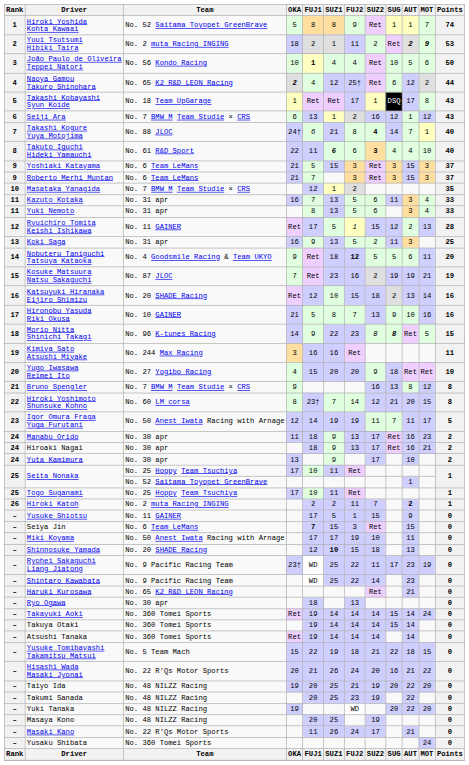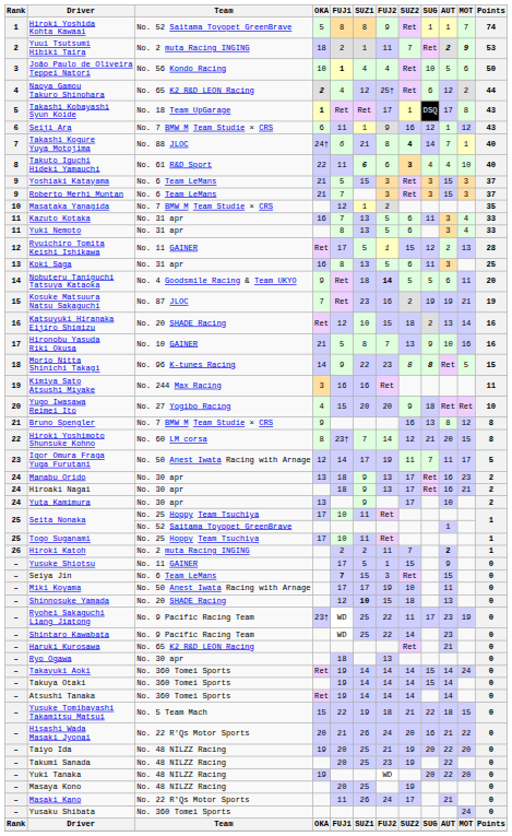 <table class="wikitable" style="font-size:85%; text-align:center">
 <tr>
 <th>Rank</th>
 <th>Driver</th>
 <th>Team</th>
 <th>OKA<br></th>
 <th>FUJ1<br></th>
 <th>SUZ1<br></th>
 <th>FUJ2<br></th>
 <th>SUZ2<br></th>
 <th>SUG<br></th>
 <th>AUT<br></th>
 <th>MOT<br></th>
 <th>Points</th>
 </tr>
 <tr>
 <th>1</th>
 <td align="left"> <a href='#'>Hiroki Yoshida</a><br> <a href='#'>Kohta Kawaai</a></td>
 <td align="left">No. 52 <a href='#'>Saitama Toyopet GreenBrave</a></td>
 <td style="background:#dfffdf;">5</td>
 <td style="background:#ffdf9f;">8</td>
 <td style="background:#ffdf9f;">8</td>
 <td style="background:#dfffdf;">9</td>
 <td style="background:#efcfff;">Ret</td>
 <td style="background:#ffffbf;">1</td>
 <td style="background:#ffffbf;">1</td>
 <td style="background:#dfffdf;">7</td>
 <th>74</th>
 </tr>
 <tr>
 <th>2</th>
 <td align="left"> <a href='#'>Yuui Tsutsumi</a><br> <a href='#'>Hibiki Taira</a></td>
 <td align="left">No. 2 <a href='#'>muta Racing INGING</a></td>
 <td style="background:#cfcfff;">18</td>
 <td style="background:#dfdfdf;">2</td>
 <td style="background:#dfdfdf;">1</td>
 <td style="background:#cfcfff;">11</td>
-<td style="background:#dfffdf;">2</td>
+<td style="background:#dfffdf;">7</td>
 <td style="background:#efcfff;">Ret</td>
 <td style="background:#dfdfdf;"><strong><em>2</em></strong></td>
 <td style="background:#dfffdf;"><strong><em>9</em></strong></td>
 <th>53</th>
 </tr>
 <tr>
 <th>3</th>
 <td align="left"> <a href='#'>João Paulo de Oliveira</a><br> <a href='#'>Teppei Natori</a></td>
 <td align="left">No. 56 <a href='#'>Kondo Racing</a></td>
 <td style="background:#dfffdf;">10</td>
 <td style="background:#ffffbf;"><strong>1</strong></td>
 <td style="background:#dfffdf;">4</td>
 <td style="background:#dfffdf;">4</td>
 <td style="background:#efcfff;">Ret</td>
 <td style="background:#dfffdf;">10</td>
 <td style="background:#dfffdf;">5</td>
 <td style="background:#dfffdf;">6</td>
 <th>50</th>
 </tr>
 <tr>
 <th>4</th>
 <td align="left"> <a href='#'>Naoya Gamou</a><br> <a href='#'>Takuro Shinohara</a></td>
 <td align="left">No. 65 <a href='#'>K2 R&D LEON Racing</a></td>
 <td style="background:#dfdfdf;"><strong><em>2</em></strong></td>
 <td style="background:#dfffdf;">4</td>
 <td style="background:#cfcfff;">12</td>
 <td style="background:#cfcfff;">25†</td>
 <td style="background:#efcfff;">Ret</td>
 <td style="background:#dfffdf;">6</td>
 <td style="background:#cfcfff;">12</td>
 <td style="background:#dfdfdf;">2</td>
 <th>44</th>
 </tr>
 <tr>
 <th>5</th>
 <td align="left"> <a href='#'>Takashi Kobayashi</a><br> <a href='#'>Syun Koide</a></td>
 <td align="left">No. 18 <a href='#'>Team UpGarage</a></td>
-<td style="background:#ffffbf;">1</td>
+<td style="background:#ffffbf;"><strong>1</strong></td>
 <td style="background:#efcfff;">Ret</td>
 <td style="background:#efcfff;">Ret</td>
 <td style="background:#cfcfff;">17</td>
 <td style="background:#ffffbf;">1</td>
 <td style="background-color:#000000;color:white">DSQ</td>
 <td style="background:#cfcfff;">17</td>
 <td style="background:#dfffdf;">8</td>
 <th>43</th>
 </tr>
 <tr>
 <th>6</th>
 <td align="left"> <a href='#'>Seiji Ara</a></td>
 <td align="left">No. 7 <a href='#'>BMW M</a> <a href='#'>Team Studie</a> × <a href='#'>CRS</a></td>
 <td style="background:#dfffdf;">6</td>
-<td style="background:#cfcfff;">13</td>
+<td style="background:#cfcfff;">11</td>
 <td style="background:#ffffbf;">1</td>
-<td style="background:#dfdfdf;">2</td>
+<td style="background:#dfdfdf;">9</td>
 <td style="background:#cfcfff;">16</td>
 <td style="background:#cfcfff;">12</td>
 <td style="background:#dfffdf;">1</td>
 <td style="background:#cfcfff;">12</td>
 <th>43</th>
 </tr>
 <tr>
 <th>7</th>
 <td align="left"> <a href='#'>Takashi Kogure</a><br> <a href='#'>Yuya Motojima</a></td>
 <td align="left">No. 88 <a href='#'>JLOC</a></td>
 <td style="background:#cfcfff;">24†</td>
 <td style="background:#dfffdf;"><em>6</em></td>
 <td style="background:#cfcfff;">21</td>
 <td style="background:#dfffdf;">8</td>
 <td style="background:#dfffdf;"><strong>4</strong></td>
 <td style="background:#cfcfff;">14</td>
 <td style="background:#dfffdf;">7</td>
 <td style="background:#ffffbf;">1</td>
 <th>40</th>
 </tr>
 <tr>
 <th>8</th>
 <td align="left"> <a href='#'>Takuto Iguchi</a><br> <a href='#'>Hideki Yamauchi</a></td>
 <td align="left">No. 61 <a href='#'>R&D Sport</a></td>
 <td style="background:#cfcfff;">22</td>
 <td style="background:#cfcfff;">11</td>
 <td style="background:#dfffdf;"><strong><em>6</em></strong></td>
 <td style="background:#dfffdf;">6</td>
 <td style="background:#ffdf9f;"><strong>3</strong></td>
 <td style="background:#dfffdf;">4</td>
 <td style="background:#dfffdf;">4</td>
 <td style="background:#dfffdf;">10</td>
 <th>40</th>
 </tr>
 <tr>
 <th>9</th>
 <td align="left"> <a href='#'>Yoshiaki Katayama</a></td>
 <td align="left">No. 6 <a href='#'>Team LeMans</a></td>
 <td style="background:#cfcfff;">21</td>
 <td style="background:#dfffdf;">5</td>
 <td style="background:#cfcfff;">15</td>
 <td style="background:#ffdf9f;">3</td>
 <td style="background:#efcfff;">Ret</td>
 <td style="background:#ffdf9f;">3</td>
 <td style="background:#cfcfff;">15</td>
 <td style="background:#ffdf9f;">3</td>
 <th>37</th>
 </tr>
 <tr>
 <th>9</th>
 <td align="left"> <a href='#'>Roberto Merhi Muntan</a></td>
 <td align="left">No. 6 <a href='#'>Team LeMans</a></td>
 <td style="background:#cfcfff;">21</td>
 <td style="background:#dfffdf;">7</td>
 <td></td>
 <td style="background:#ffdf9f;">3</td>
 <td style="background:#efcfff;">Ret</td>
 <td style="background:#ffdf9f;">3</td>
 <td style="background:#cfcfff;">15</td>
 <td style="background:#ffdf9f;">3</td>
 <th>37</th>
 </tr>
 <tr>
 <th>10</th>
 <td align="left"> <a href='#'>Masataka Yanagida</a></td>
 <td align="left">No. 7 <a href='#'>BMW M</a> <a href='#'>Team Studie</a> × <a href='#'>CRS</a></td>
 <td></td>
 <td style="background:#cfcfff;">12</td>
 <td style="background:#ffffbf;">1</td>
 <td style="background:#dfdfdf;">2</td>
 <td></td>
 <td></td>
 <td></td>
 <td></td>
 <th>35</th>
 </tr>
 <tr>
 <th>11</th>
 <td align="left"> <a href='#'>Kazuto Kotaka</a></td>
 <td align="left">No. 31 apr</td>
 <td style="background:#cfcfff;">16</td>
 <td style="background:#dfffdf;">7</td>
 <td style="background:#cfcfff;">13</td>
 <td style="background:#dfffdf;">5</td>
 <td style="background:#dfffdf;">6</td>
 <td style="background:#cfcfff;">11</td>
 <td style="background:#ffdf9f;">3</td>
 <td style="background:#dfffdf;">4</td>
 <th>33</th>
 </tr>
 <tr>
 <th>11</th>
 <td align="left"> <a href='#'>Yuki Nemoto</a></td>
 <td align="left">No. 31 apr</td>
 <td></td>
 <td style="background:#dfffdf;">8</td>
 <td style="background:#cfcfff;">13</td>
 <td style="background:#dfffdf;">5</td>
 <td style="background:#dfffdf;">6</td>
 <td></td>
 <td style="background:#ffdf9f;">3</td>
 <td style="background:#dfffdf;">4</td>
 <th>33</th>
 </tr>
 <tr>
 <th>12</th>
 <td align="left"> <a href='#'>Ryuichiro Tomita</a><br> <a href='#'>Keishi Ishikawa</a></td>
 <td align="left">No. 11 <a href='#'>GAINER</a></td>
 <td style="background:#efcfff;">Ret</td>
 <td style="background:#cfcfff;">17</td>
 <td style="background:#dfffdf;">5</td>
 <td style="background:#ffffbf;"><em>1</em></td>
 <td style="background:#cfcfff;">15</td>
 <td style="background:#cfcfff;">12</td>
 <td style="background:#dfffdf;">2</td>
 <td style="background:#cfcfff;">13</td>
 <th>28</th>
 </tr>
 <tr>
 <th>13</th>
 <td align="left"> <a href='#'>Koki Saga</a></td>
 <td align="left">No. 31 apr</td>
 <td style="background:#cfcfff;">16</td>
-<td style="background:#dfffdf;">9</td>
+<td style="background:#dfffdf;">8</td>
 <td style="background:#cfcfff;">13</td>
 <td style="background:#dfffdf;">5</td>
-<td style="background:#dfffdf;">2</td>
+<td style="background:#dfffdf;">6</td>
 <td style="background:#cfcfff;">11</td>
 <td style="background:#ffdf9f;">3</td>
 <td></td>
 <th>25</th>
 </tr>
 <tr>
 <th>14</th>
 <td align="left"> <a href='#'>Nobuteru Taniguchi</a><br> <a href='#'>Tatsuya Kataoka</a></td>
 <td align="left">No. 4 <a href='#'>Goodsmile Racing</a> & <a href='#'>Team UKYO</a></td>
 <td style="background:#dfffdf;">9</td>
 <td style="background:#efcfff;">Ret</td>
 <td style="background:#cfcfff;">18</td>
-<td style="background:#cfcfff;"><strong>12</strong></td>
+<td style="background:#cfcfff;"><strong>14</strong></td>
 <td style="background:#dfffdf;">5</td>
 <td style="background:#dfffdf;">5</td>
 <td style="background:#dfffdf;">6</td>
 <td style="background:#cfcfff;">11</td>
 <th>20</th>
 </tr>
 <tr>
 <th>15</th>
 <td align="left"> <a href='#'>Kosuke Matsuura</a><br> <a href='#'>Natsu Sakaguchi</a></td>
 <td align="left">No. 87 <a href='#'>JLOC</a></td>
 <td style="background:#dfffdf;">7</td>
 <td style="background:#efcfff;">Ret</td>
 <td style="background:#cfcfff;">23</td>
 <td style="background:#cfcfff;">16</td>
 <td style="background:#dfdfdf;">2</td>
 <td style="background:#cfcfff;">19</td>
 <td style="background:#cfcfff;">19</td>
 <td style="background:#cfcfff;">21</td>
 <th>19</th>
 </tr>
 <tr>
 <th>16</th>
 <td align="left"> <a href='#'>Katsuyuki Hiranaka</a><br> <a href='#'>Eijiro Shimizu</a></td>
 <td align="left">No. 20 <a href='#'>SHADE Racing</a></td>
 <td style="background:#efcfff;">Ret</td>
 <td style="background:#cfcfff;">12</td>
 <td style="background:#dfffdf;">10</td>
 <td style="background:#cfcfff;">15</td>
 <td style="background:#cfcfff;">18</td>
 <td style="background:#dfdfdf;">2</td>
 <td style="background:#cfcfff;">13</td>
 <td style="background:#cfcfff;">14</td>
 <th>16</th>
 </tr>
 <tr>
 <th>17</th>
 <td align="left"> <a href='#'>Hironobu Yasuda</a><br>  <a href='#'>Riki Okusa</a></td>
 <td align="left">No. 10 <a href='#'>GAINER</a></td>
 <td style="background:#cfcfff;">21</td>
 <td style="background:#dfffdf;">5</td>
 <td style="background:#dfffdf;">8</td>
 <td style="background:#dfffdf;">7</td>
 <td style="background:#cfcfff;">13</td>
 <td style="background:#dfffdf;">9</td>
 <td style="background:#dfffdf;">10</td>
 <td style="background:#cfcfff;">16</td>
 <th>16</th>
 </tr>
 <tr>
 <th>18</th>
 <td align="left"> <a href='#'>Morio Nitta</a><br> <a href='#'>Shinichi Takagi</a></td>
 <td align="left">No. 96 <a href='#'>K-tunes Racing</a></td>
 <td style="background:#cfcfff;">14</td>
 <td style="background:#dfffdf;">9</td>
 <td style="background:#cfcfff;">22</td>
 <td style="background:#cfcfff;">23</td>
 <td style="background:#dfffdf;"><em>8</em></td>
 <td style="background:#dfffdf;"><strong><em>8</em></strong></td>
 <td style="background:#efcfff;">Ret</td>
 <td style="background:#dfffdf;">5</td>
 <th>15</th>
 </tr>
 <tr>
 <th>19</th>
 <td align="left"> <a href='#'>Kimiya Sato</a><br> <a href='#'>Atsushi Miyake</a></td>
 <td align="left">No. 244 <a href='#'>Max Racing</a></td>
 <td style="background:#ffdf9f;">3</td>
 <td style="background:#cfcfff;">16</td>
 <td style="background:#cfcfff;">16</td>
 <td style="background:#efcfff;">Ret</td>
 <td></td>
 <td></td>
 <td></td>
 <td></td>
 <th>11</th>
 </tr>
 <tr>
 <th>20</th>
 <td align="left"> <a href='#'>Yugo Iwasawa</a><br> <a href='#'>Reimei Ito</a></td>
 <td align="left">No. 27 <a href='#'>Yogibo Racing</a></td>
 <td style="background:#dfffdf;">4</td>
 <td style="background:#cfcfff;">15</td>
 <td style="background:#cfcfff;">20</td>
 <td style="background:#cfcfff;">20</td>
 <td style="background:#dfffdf;">9</td>
 <td style="background:#cfcfff;">18</td>
 <td style="background:#efcfff;">Ret</td>
 <td style="background:#efcfff;">Ret</td>
 <th>10</th>
 </tr>
 <tr>
 <th>21</th>
 <td align="left"> <a href='#'>Bruno Spengler</a></td>
 <td align="left">No. 7 <a href='#'>BMW M</a> <a href='#'>Team Studie</a> × <a href='#'>CRS</a></td>
 <td style="background:#dfffdf;">9</td>
 <td></td>
 <td></td>
 <td></td>
 <td style="background:#cfcfff;">16</td>
 <td style="background:#cfcfff;">13</td>
 <td style="background:#dfffdf;">8</td>
 <td style="background:#cfcfff;">12</td>
 <th>8</th>
 </tr>
 <tr>
 <th>22</th>
 <td align="left"> <a href='#'>Hiroki Yoshimoto</a><br> <a href='#'>Shunsuke Kohno</a></td>
 <td align="left">No. 60 <a href='#'>LM corsa</a></td>
 <td style="background:#dfffdf;">8</td>
 <td style="background:#cfcfff;">23†</td>
 <td style="background:#dfffdf;">7</td>
 <td style="background:#dfffdf;">14</td>
 <td style="background:#cfcfff;">12</td>
 <td style="background:#cfcfff;">21</td>
 <td style="background:#cfcfff;">20</td>
 <td style="background:#cfcfff;">15</td>
 <th>8</th>
 </tr>
 <tr>
 <th>23</th>
 <td align="left"> <a href='#'>Igor Omura Fraga</a><br> <a href='#'>Yuga Furutani</a></td>
 <td align="left">No. 50 <a href='#'>Anest Iwata</a> Racing with Arnage</td>
 <td style="background:#cfcfff;">12</td>
 <td style="background:#cfcfff;">14</td>
-<td style="background:#cfcfff;">19</td>
+<td style="background:#cfcfff;">17</td>
 <td style="background:#cfcfff;">19</td>
 <td style="background:#dfffdf;">11</td>
 <td style="background:#dfffdf;">7</td>
 <td style="background:#cfcfff;">11</td>
 <td style="background:#cfcfff;">17</td>
 <th>5</th>
 </tr>
 <tr>
 <th>24</th>
 <td align="left"> <a href='#'>Manabu Orido</a></td>
 <td align="left">No. 30 apr</td>
-<td style="background:#cfcfff;">11</td>
+<td style="background:#cfcfff;">13</td>
 <td style="background:#cfcfff;">18</td>
 <td style="background:#dfffdf;">9</td>
 <td style="background:#cfcfff;">13</td>
 <td style="background:#cfcfff;">17</td>
 <td style="background:#efcfff;">Ret</td>
 <td style="background:#cfcfff;">16</td>
 <td style="background:#cfcfff;">23</td>
 <th>2</th>
 </tr>
 <tr>
 <th>24</th>
 <td align="left"> Hiroaki Nagai</td>
 <td align="left">No. 30 apr</td>
 <td></td>
 <td style="background:#cfcfff;">18</td>
 <td style="background:#dfffdf;">9</td>
 <td style="background:#cfcfff;">13</td>
 <td style="background:#cfcfff;">17</td>
 <td style="background:#efcfff;">Ret</td>
 <td style="background:#cfcfff;">16</td>
 <td style="background:#cfcfff;">21</td>
 <th>2</th>
 </tr>
 <tr>
 <th>24</th>
 <td align="left"> <a href='#'>Yuta Kamimura</a></td>
 <td align="left">No. 30 apr</td>
 <td style="background:#cfcfff;">13</td>
 <td></td>
 <td style="background:#dfffdf;">9</td>
 <td></td>
 <td style="background:#cfcfff;">17</td>
 <td></td>
 <td style="background:#cfcfff;">10</td>
 <td></td>
 <th>2</th>
 </tr>
 <tr>
 <th rowspan=2>25</th>
 <td align="left" rowspan=2> <a href='#'>Seita Nonaka</a></td>
 <td align="left">No. 25 <a href='#'>Hoppy</a> <a href='#'>Team Tsuchiya</a></td>
 <td style="background:#cfcfff;">17</td>
 <td style="background:#dfffdf;">10</td>
 <td style="background:#cfcfff;">11</td>
 <td style="background:#efcfff;">Ret</td>
 <td></td>
 <td></td>
 <td></td>
 <td></td>
 <th rowspan=2>1</th>
 </tr>
 <tr>
 <td align="left">No. 52 <a href='#'>Saitama Toyopet GreenBrave</a></td>
 <td></td>
 <td></td>
 <td></td>
 <td></td>
 <td></td>
 <td></td>
 <td style="background:#cfcfff;">1</td>
 <td></td>
 </tr>
 <tr>
 <th>25</th>
 <td align="left"> <a href='#'>Togo Suganami</a></td>
 <td align="left">No. 25 <a href='#'>Hoppy</a> <a href='#'>Team Tsuchiya</a></td>
 <td style="background:#cfcfff;">17</td>
 <td style="background:#dfffdf;">10</td>
 <td style="background:#cfcfff;">11</td>
 <td style="background:#efcfff;">Ret</td>
 <td></td>
 <td></td>
 <td></td>
 <td></td>
 <th>1</th>
 </tr>
 <tr>
 <th>26</th>
 <td align="left"> <a href='#'>Hiroki Katoh</a></td>
 <td align="left">No. 2 <a href='#'>muta Racing INGING</a></td>
 <td></td>
 <td style="background:#cfcfff;">2</td>
 <td style="background:#cfcfff;">2</td>
 <td style="background:#cfcfff;">11</td>
 <td style="background:#cfcfff;">7</td>
 <td></td>
 <td style="background:#cfcfff;"><strong>2</strong></td>
 <td></td>
 <th>1</th>
 </tr>
 <tr>
 <th>–</th>
 <td align="left"> <a href='#'>Yusuke Shiotsu</a></td>
 <td align="left">No. 11 <a href='#'>GAINER</a></td>
 <td></td>
 <td style="background:#cfcfff;">17</td>
 <td style="background:#cfcfff;">5</td>
 <td style="background:#cfcfff;">1</td>
 <td style="background:#cfcfff;">15</td>
 <td></td>
 <td style="background:#cfcfff;">9</td>
 <td></td>
 <th>0</th>
 </tr>
 <tr>
 <th>–</th>
 <td align="left"> Seiya Jin</td>
 <td align="left">No. 6 <a href='#'>Team LeMans</a></td>
 <td></td>
 <td style="background:#cfcfff;"><strong>7</strong></td>
 <td style="background:#cfcfff;">15</td>
 <td style="background:#cfcfff;">3</td>
 <td style="background:#efcfff;">Ret</td>
 <td></td>
 <td style="background:#cfcfff;">15</td>
 <td></td>
 <th>0</th>
 </tr>
 <tr>
 <th>–</th>
 <td align="left"> <a href='#'>Miki Koyama</a></td>
 <td align="left">No. 50 <a href='#'>Anest Iwata</a> Racing with Arnage</td>
 <td></td>
 <td style="background:#cfcfff;">17</td>
 <td style="background:#cfcfff;">17</td>
 <td style="background:#cfcfff;">19</td>
 <td style="background:#cfcfff;">10</td>
 <td></td>
 <td style="background:#cfcfff;">11</td>
 <td></td>
 <th>0</th>
 </tr>
 <tr>
 <th>–</th>
 <td align="left"> <a href='#'>Shinnosuke Yamada</a></td>
 <td align="left">No. 20 <a href='#'>SHADE Racing</a></td>
 <td></td>
 <td style="background:#cfcfff;">12</td>
 <td style="background:#cfcfff;"><strong>10</strong></td>
 <td style="background:#cfcfff;">15</td>
 <td style="background:#cfcfff;">18</td>
 <td></td>
 <td style="background:#cfcfff;">13</td>
 <td></td>
 <th>0</th>
 </tr>
 <tr>
 <th>–</th>
 <td align="left"> <a href='#'>Ryohei Sakaguchi</a><br> <a href='#'>Liang Jiatong</a></td>
 <td align="left">No. 9 Pacific Racing Team</td>
 <td style="background:#cfcfff;">23†</td>
 <td style="background:#ffffff;">WD</td>
 <td style="background:#cfcfff;">25</td>
 <td style="background:#cfcfff;">22</td>
 <td style="background:#cfcfff;">11</td>
 <td style="background:#cfcfff;">17</td>
 <td style="background:#cfcfff;">23</td>
 <td style="background:#cfcfff;">19</td>
 <th>0</th>
 </tr>
 <tr>
 <th>–</th>
 <td align="left"> <a href='#'>Shintaro Kawabata</a></td>
 <td align="left">No. 9 Pacific Racing Team</td>
 <td></td>
 <td style="background:#ffffff;">WD</td>
 <td style="background:#cfcfff;">25</td>
 <td style="background:#cfcfff;">22</td>
 <td style="background:#cfcfff;">14</td>
 <td></td>
 <td style="background:#cfcfff;">23</td>
 <td></td>
 <th>0</th>
 </tr>
 <tr>
 <th>–</th>
 <td align="left"> <a href='#'>Haruki Kurosawa</a></td>
 <td align="left">No. 65 <a href='#'>K2 R&D LEON Racing</a></td>
 <td></td>
 <td></td>
 <td></td>
 <td></td>
 <td style="background:#efcfff;">Ret</td>
 <td></td>
 <td style="background:#cfcfff;">21</td>
 <td></td>
 <th>0</th>
 </tr>
 <tr>
 <th>–</th>
 <td align="left"> <a href='#'>Ryo Ogawa</a></td>
 <td align="left">No. 30 apr</td>
 <td></td>
 <td style="background:#cfcfff;">18</td>
 <td></td>
 <td style="background:#cfcfff;">13</td>
 <td></td>
 <td></td>
 <td></td>
 <td></td>
 <th>0</th>
 </tr>
 <tr>
 <th>–</th>
 <td align="left"> <a href='#'>Takayuki Aoki</a></td>
 <td align="left">No. 360 Tomei Sports</td>
 <td style="background:#efcfff;">Ret</td>
 <td style="background:#cfcfff;">19</td>
 <td style="background:#cfcfff;">14</td>
 <td style="background:#cfcfff;">14</td>
 <td style="background:#cfcfff;">14</td>
 <td style="background:#cfcfff;">15</td>
 <td style="background:#cfcfff;">14</td>
 <td style="background:#cfcfff;">24</td>
 <th>0</th>
 </tr>
 <tr>
 <th>–</th>
 <td align="left"> Takuya Otaki</td>
 <td align="left">No. 360 Tomei Sports</td>
 <td></td>
 <td style="background:#cfcfff;">19</td>
 <td style="background:#cfcfff;">14</td>
 <td style="background:#cfcfff;">14</td>
 <td style="background:#cfcfff;">14</td>
 <td style="background:#cfcfff;">15</td>
 <td style="background:#cfcfff;">14</td>
 <td></td>
 <th>0</th>
 </tr>
 <tr>
 <th>–</th>
 <td align="left"> Atsushi Tanaka</td>
 <td align="left">No. 360 Tomei Sports</td>
 <td style="background:#efcfff;">Ret</td>
 <td style="background:#cfcfff;">19</td>
 <td style="background:#cfcfff;">14</td>
 <td style="background:#cfcfff;">14</td>
 <td style="background:#cfcfff;">14</td>
 <td></td>
 <td style="background:#cfcfff;">14</td>
 <td></td>
 <th>0</th>
 </tr>
 <tr>
 <th>–</th>
 <td align="left"> <a href='#'>Yusuke Tomibayashi</a><br> <a href='#'>Takamitsu Matsui</a></td>
 <td align="left">No. 5 Team Mach</td>
 <td style="background:#cfcfff;">15</td>
 <td style="background:#cfcfff;">22</td>
 <td style="background:#cfcfff;">19</td>
 <td style="background:#cfcfff;">18</td>
 <td style="background:#cfcfff;">21</td>
 <td style="background:#cfcfff;">22</td>
 <td style="background:#cfcfff;">18</td>
 <td style="background:#cfcfff;">15</td>
 <th>0</th>
 </tr>
 <tr>
 <th>–</th>
 <td align="left"> <a href='#'>Hisashi Wada</a><br> <a href='#'>Masaki Jyonai</a></td>
 <td align="left">No. 22 R'Qs Motor Sports</td>
 <td style="background:#cfcfff;">20</td>
 <td style="background:#cfcfff;">21</td>
 <td style="background:#cfcfff;">26</td>
 <td style="background:#cfcfff;">24</td>
 <td style="background:#cfcfff;">20</td>
 <td style="background:#cfcfff;">16</td>
 <td style="background:#cfcfff;">21</td>
 <td style="background:#cfcfff;">22</td>
 <th>0</th>
 </tr>
 <tr>
 <th>–</th>
 <td align="left"> Taiyo Ida</td>
 <td align="left">No. 48 NILZZ Racing</td>
 <td style="background:#cfcfff;">19</td>
 <td style="background:#cfcfff;">20</td>
 <td style="background:#cfcfff;">25</td>
 <td style="background:#cfcfff;">21</td>
 <td style="background:#cfcfff;">19</td>
 <td style="background:#cfcfff;">20</td>
 <td style="background:#cfcfff;">22</td>
 <td style="background:#cfcfff;">20</td>
 <th>0</th>
 </tr>
 <tr>
 <th>–</th>
 <td align="left"> Takumi Sanada</td>
 <td align="left">No. 48 NILZZ Racing</td>
 <td></td>
 <td style="background:#cfcfff;">20</td>
 <td style="background:#cfcfff;">25</td>
 <td style="background:#cfcfff;">23</td>
 <td style="background:#cfcfff;">19</td>
 <td></td>
 <td style="background:#cfcfff;">22</td>
 <td></td>
 <th>0</th>
 </tr>
 <tr>
 <th>–</th>
 <td align="left"> Yuki Tanaka</td>
 <td align="left">No. 48 NILZZ Racing</td>
 <td style="background:#cfcfff;">19</td>
 <td></td>
 <td></td>
 <td style="background:#ffffff;">WD</td>
 <td></td>
 <td style="background:#cfcfff;">20</td>
 <td style="background:#cfcfff;">22</td>
 <td style="background:#cfcfff;">20</td>
 <th>0</th>
 </tr>
 <tr>
 <th>–</th>
 <td align="left"> Masaya Kono</td>
 <td align="left">No. 48 NILZZ Racing</td>
 <td></td>
 <td style="background:#cfcfff;">20</td>
 <td style="background:#cfcfff;">25</td>
 <td></td>
 <td style="background:#cfcfff;">19</td>
 <td></td>
 <td></td>
 <td></td>
 <th>0</th>
 </tr>
 <tr>
 <th>–</th>
 <td align="left"> <a href='#'>Masaki Kano</a></td>
 <td align="left">No. 22 R'Qs Motor Sports</td>
 <td></td>
 <td style="background:#cfcfff;">11</td>
 <td style="background:#cfcfff;">26</td>
 <td style="background:#cfcfff;">24</td>
 <td style="background:#cfcfff;">17</td>
 <td></td>
 <td style="background:#cfcfff;">21</td>
 <td></td>
 <th>0</th>
 </tr>
 <tr>
 <th>–</th>
 <td align="left"> Yusaku Shibata</td>
 <td align="left">No. 360 Tomei Sports</td>
 <td></td>
 <td></td>
 <td></td>
 <td></td>
 <td></td>
 <td></td>
 <td></td>
 <td style="background:#cfcfff;">24</td>
 <th>0</th>
 </tr>
 <tr>
 <th>Rank</th>
 <th>Driver</th>
 <th>Team</th>
 <th>OKA<br></th>
 <th>FUJ1<br></th>
 <th>SUZ1<br></th>
 <th>FUJ2<br></th>
 <th>SUZ2<br></th>
 <th>SUG<br></th>
 <th>AUT<br></th>
 <th>MOT<br></th>
 <th>Points</th>
 </tr>
 <tr>
 </tr>
 </table>
